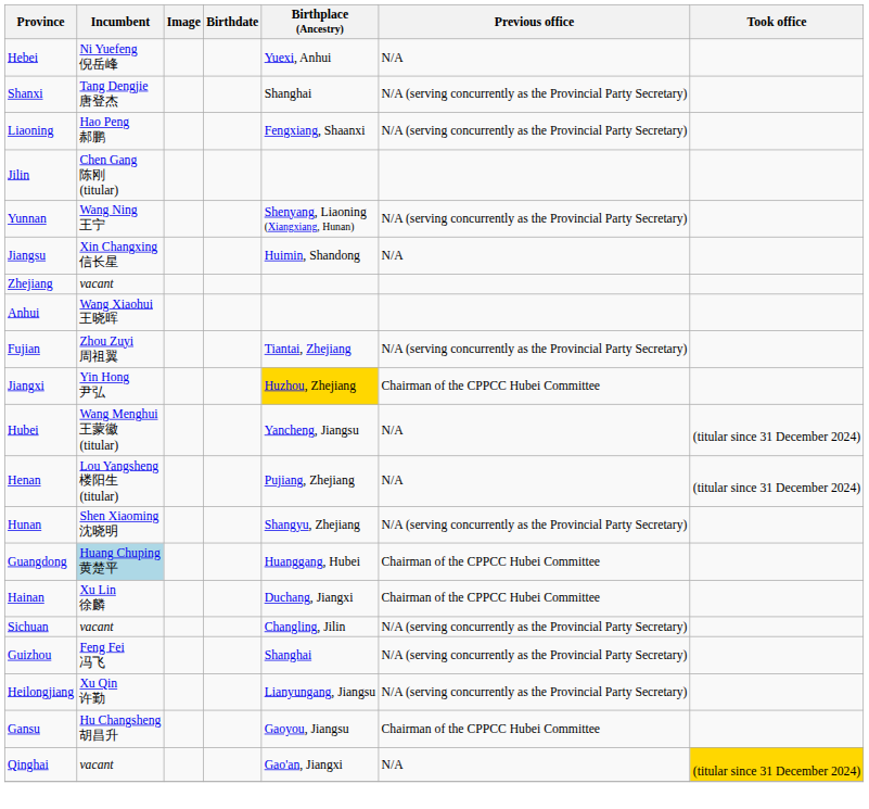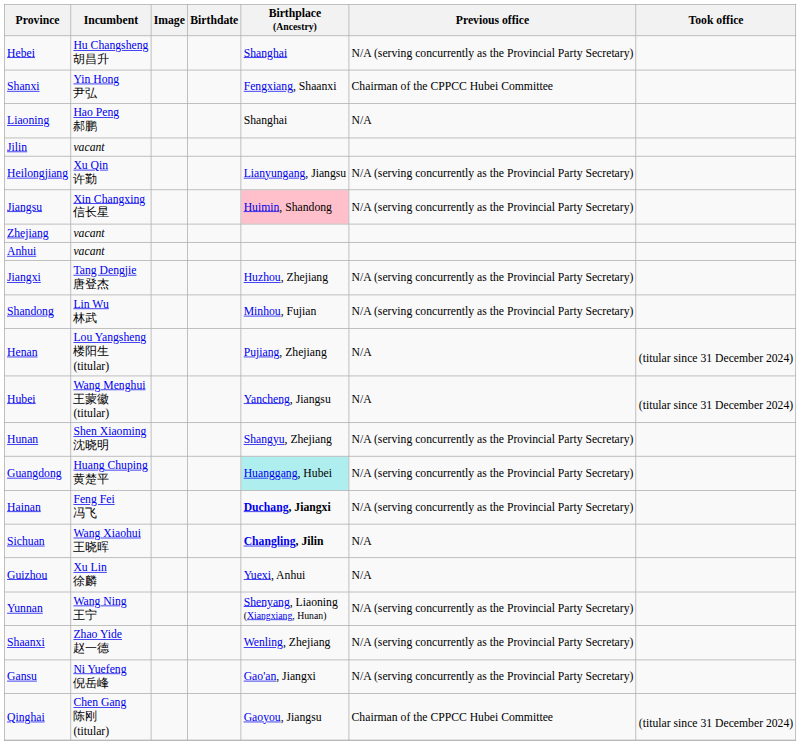 <table class="wikitable sortable" style="text-align: left">
 <tr>
 <th>Province</th>
 <th>Incumbent</th>
 <th>Image</th>
 <th>Birthdate</th>
 <th>Birthplace<br><small>(Ancestry)</small></th>
 <th>Previous office</th>
 <th>Took office</th>
 </tr>
 <tr>
 <td><a href='#'>Hebei</a></td>
-<td><a href='#'>Ni Yuefeng</a><br>倪岳峰</td>
+<td><a href='#'>Hu Changsheng</a><br>胡昌升</td>
 <td></td>
 <td> </td>
-<td><a href='#'>Yuexi</a>, Anhui</td>
-<td>N/A</td>
+<td><a href='#'>Shanghai</a></td>
+<td>N/A (serving concurrently as the Provincial Party Secretary)</td>
 <td> </td>
 </tr>
 <tr>
 <td><a href='#'>Shanxi</a></td>
-<td><a href='#'>Tang Dengjie</a><br>唐登杰</td>
+<td><a href='#'>Yin Hong</a><br>尹弘</td>
 <td></td>
 <td> </td>
-<td>Shanghai</td>
-<td>N/A (serving concurrently as the Provincial Party Secretary)</td>
+<td><a href='#'>Fengxiang</a>, Shaanxi</td>
+<td>Chairman of the CPPCC Hubei Committee</td>
 <td> </td>
 </tr>
 <tr>
 <td><a href='#'>Liaoning</a></td>
 <td><a href='#'>Hao Peng</a><br>郝鹏</td>
 <td></td>
 <td> </td>
-<td><a href='#'>Fengxiang</a>, Shaanxi</td>
-<td>N/A (serving concurrently as the Provincial Party Secretary)</td>
+<td>Shanghai</td>
+<td>N/A</td>
 <td> </td>
 </tr>
 <tr>
 <td><a href='#'>Jilin</a></td>
-<td><a href='#'>Chen Gang</a><br>陈刚<br>(titular)</td>
+<td><em>vacant</em></td>
 <td></td>
 <td></td>
 <td></td>
 <td></td>
 <td></td>
 </tr>
 <tr>
-<td><a href='#'>Yunnan</a></td>
-<td><a href='#'>Wang Ning</a><br>王宁</td>
+<td><a href='#'>Heilongjiang</a></td>
+<td><a href='#'>Xu Qin</a><br>许勤</td>
 <td></td>
 <td> </td>
-<td><a href='#'>Shenyang</a>, Liaoning<br><small>(<a href='#'>Xiangxiang</a>, Hunan)</small></td>
+<td><a href='#'>Lianyungang</a>, Jiangsu</td>
 <td>N/A (serving concurrently as the Provincial Party Secretary)</td>
 <td> </td>
 </tr>
 <tr>
 <td><a href='#'>Jiangsu</a></td>
 <td><a href='#'>Xin Changxing</a><br>信长星</td>
 <td></td>
 <td> </td>
-<td><a href='#'>Huimin</a>, Shandong</td>
-<td>N/A</td>
+<td style="background: pink;"><a href='#'>Huimin</a>, Shandong</td>
+<td>N/A (serving concurrently as the Provincial Party Secretary)</td>
 <td> </td>
 </tr>
 <tr>
 <td><a href='#'>Zhejiang</a></td>
 <td><em>vacant</em></td>
 <td></td>
 <td></td>
 <td></td>
 <td></td>
 <td></td>
 </tr>
 <tr>
 <td><a href='#'>Anhui</a></td>
-<td><a href='#'>Wang Xiaohui</a><br>王晓晖</td>
+<td><em>vacant</em></td>
 <td></td>
 <td></td>
 <td></td>
 <td></td>
 <td></td>
 </tr>
 <tr>
-<td><a href='#'>Fujian</a></td>
-<td><a href='#'>Zhou Zuyi</a><br>周祖翼</td>
+<td><a href='#'>Jiangxi</a></td>
+<td><a href='#'>Tang Dengjie</a><br>唐登杰</td>
 <td></td>
 <td> </td>
-<td><a href='#'>Tiantai</a>, <a href='#'>Zhejiang</a></td>
+<td><a href='#'>Huzhou</a>, Zhejiang</td>
 <td>N/A (serving concurrently as the Provincial Party Secretary)</td>
 <td> </td>
 </tr>
 <tr>
-<td><a href='#'>Jiangxi</a></td>
-<td><a href='#'>Yin Hong</a><br>尹弘</td>
+<td><a href='#'>Shandong</a></td>
+<td><a href='#'>Lin Wu</a><br>林武</td>
 <td></td>
 <td> </td>
-<td style="background: gold;"><a href='#'>Huzhou</a>, Zhejiang</td>
-<td>Chairman of the CPPCC Hubei Committee</td>
+<td><a href='#'>Minhou</a>, Fujian</td>
+<td>N/A (serving concurrently as the Provincial Party Secretary)</td>
 <td> </td>
+</tr>
+<tr>
+<td><a href='#'>Henan</a></td>
+<td><a href='#'>Lou Yangsheng</a><br>楼阳生<br>(titular)</td>
+<td></td>
+<td> </td>
+<td><a href='#'>Pujiang</a>, Zhejiang</td>
+<td>N/A</td>
+<td> <br>(titular since 31 December 2024)</td>
 </tr>
 <tr>
 <td><a href='#'>Hubei</a></td>
 <td><a href='#'>Wang Menghui</a><br>王蒙徽<br>(titular)</td>
 <td></td>
 <td> </td>
 <td><a href='#'>Yancheng</a>, Jiangsu</td>
-<td>N/A</td>
-<td> <br>(titular since 31 December 2024)</td>
-</tr>
-<tr>
-<td><a href='#'>Henan</a></td>
-<td><a href='#'>Lou Yangsheng</a><br>楼阳生<br>(titular)</td>
-<td></td>
-<td> </td>
-<td><a href='#'>Pujiang</a>, Zhejiang</td>
 <td>N/A</td>
 <td> <br>(titular since 31 December 2024)</td>
 </tr>
 <tr>
 <td><a href='#'>Hunan</a></td>
 <td><a href='#'>Shen Xiaoming</a><br>沈晓明</td>
 <td></td>
 <td> </td>
 <td><a href='#'>Shangyu</a>, Zhejiang</td>
 <td>N/A (serving concurrently as the Provincial Party Secretary)</td>
 <td> </td>
 </tr>
 <tr>
 <td><a href='#'>Guangdong</a></td>
-<td style="background: lightblue;"><a href='#'>Huang Chuping</a><br>黄楚平</td>
+<td><a href='#'>Huang Chuping</a><br>黄楚平</td>
 <td></td>
 <td> </td>
-<td><a href='#'>Huanggang</a>, Hubei</td>
-<td>Chairman of the CPPCC Hubei Committee</td>
+<td style="background: paleturquoise;"><a href='#'>Huanggang</a>, Hubei</td>
+<td>N/A (serving concurrently as the Provincial Party Secretary)</td>
 <td> </td>
 </tr>
 <tr>
 <td><a href='#'>Hainan</a></td>
-<td><a href='#'>Xu Lin</a><br>徐麟</td>
+<td><a href='#'>Feng Fei</a><br>冯飞</td>
 <td></td>
 <td> </td>
-<td><a href='#'>Duchang</a>, Jiangxi</td>
-<td>Chairman of the CPPCC Hubei Committee</td>
+<td><strong><a href='#'>Duchang</a>, Jiangxi</strong></td>
+<td>N/A (serving concurrently as the Provincial Party Secretary)</td>
 <td> </td>
 </tr>
 <tr>
 <td><a href='#'>Sichuan</a></td>
-<td><em>vacant</em></td>
+<td><a href='#'>Wang Xiaohui</a><br>王晓晖</td>
 <td></td>
 <td> </td>
-<td><a href='#'>Changling</a>, Jilin</td>
+<td><strong><a href='#'>Changling</a>, Jilin</strong></td>
+<td>N/A</td>
+<td> </td>
+</tr>
+<tr>
+<td><a href='#'>Guizhou</a></td>
+<td><a href='#'>Xu Lin</a><br>徐麟</td>
+<td></td>
+<td> </td>
+<td><a href='#'>Yuexi</a>, Anhui</td>
+<td>N/A</td>
+<td> </td>
+</tr>
+<tr>
+<td><a href='#'>Yunnan</a></td>
+<td><a href='#'>Wang Ning</a><br>王宁</td>
+<td></td>
+<td> </td>
+<td><a href='#'>Shenyang</a>, Liaoning<br><small>(<a href='#'>Xiangxiang</a>, Hunan)</small></td>
 <td>N/A (serving concurrently as the Provincial Party Secretary)</td>
 <td> </td>
 </tr>
 <tr>
-<td><a href='#'>Guizhou</a></td>
-<td><a href='#'>Feng Fei</a><br>冯飞</td>
+<td><a href='#'>Shaanxi</a></td>
+<td><a href='#'>Zhao Yide</a><br>赵一德</td>
 <td></td>
 <td> </td>
-<td><a href='#'>Shanghai</a></td>
-<td>N/A (serving concurrently as the Provincial Party Secretary)</td>
-<td> </td>
-</tr>
-<tr>
-<td><a href='#'>Heilongjiang</a></td>
-<td><a href='#'>Xu Qin</a><br>许勤</td>
-<td></td>
-<td> </td>
-<td><a href='#'>Lianyungang</a>, Jiangsu</td>
+<td><a href='#'>Wenling</a>, Zhejiang</td>
 <td>N/A (serving concurrently as the Provincial Party Secretary)</td>
 <td> </td>
 </tr>
 <tr>
 <td><a href='#'>Gansu</a></td>
-<td><a href='#'>Hu Changsheng</a><br>胡昌升</td>
+<td><a href='#'>Ni Yuefeng</a><br>倪岳峰</td>
+<td></td>
+<td> </td>
+<td><a href='#'>Gao'an</a>, Jiangxi</td>
+<td>N/A (serving concurrently as the Provincial Party Secretary)</td>
+<td> </td>
+</tr>
+<tr>
+<td><a href='#'>Qinghai</a></td>
+<td><a href='#'>Chen Gang</a><br>陈刚<br>(titular)</td>
 <td></td>
 <td> </td>
 <td><a href='#'>Gaoyou</a>, Jiangsu</td>
 <td>Chairman of the CPPCC Hubei Committee</td>
-<td> </td>
-</tr>
-<tr>
-<td><a href='#'>Qinghai</a></td>
-<td><em>vacant</em></td>
-<td></td>
-<td> </td>
-<td><a href='#'>Gao'an</a>, Jiangxi</td>
-<td>N/A</td>
-<td style="background: gold;"> <br>(titular since 31 December 2024)</td>
+<td> <br>(titular since 31 December 2024)</td>
 </tr>
 <tr>
 </tr>
 </table>
